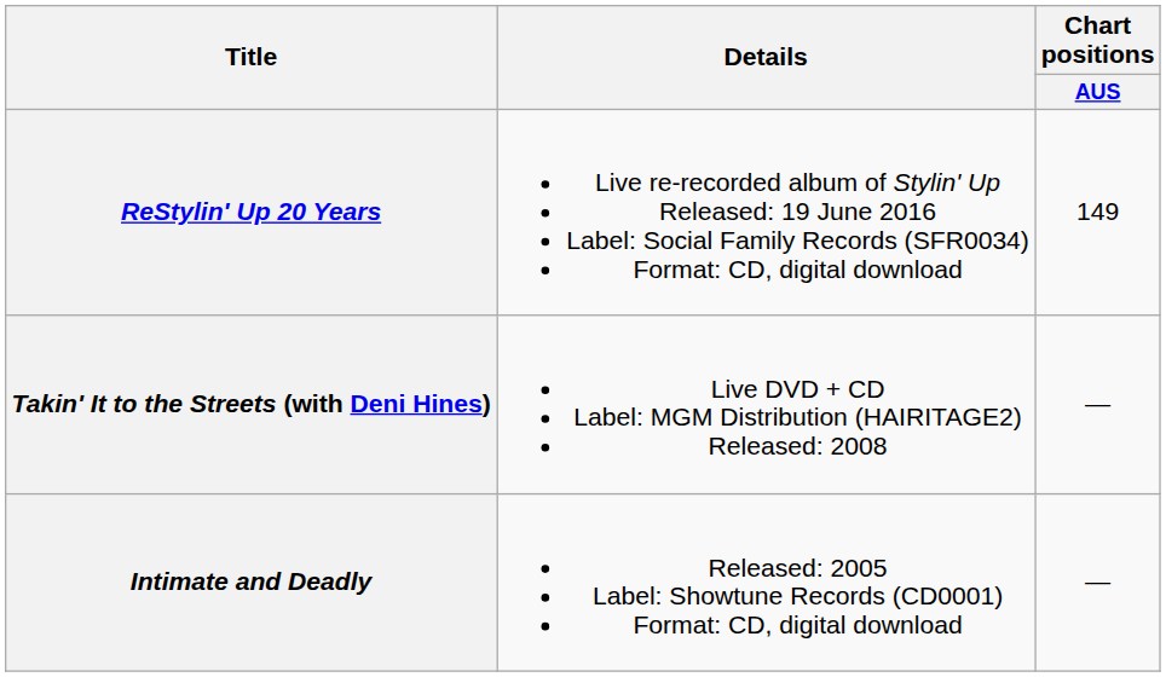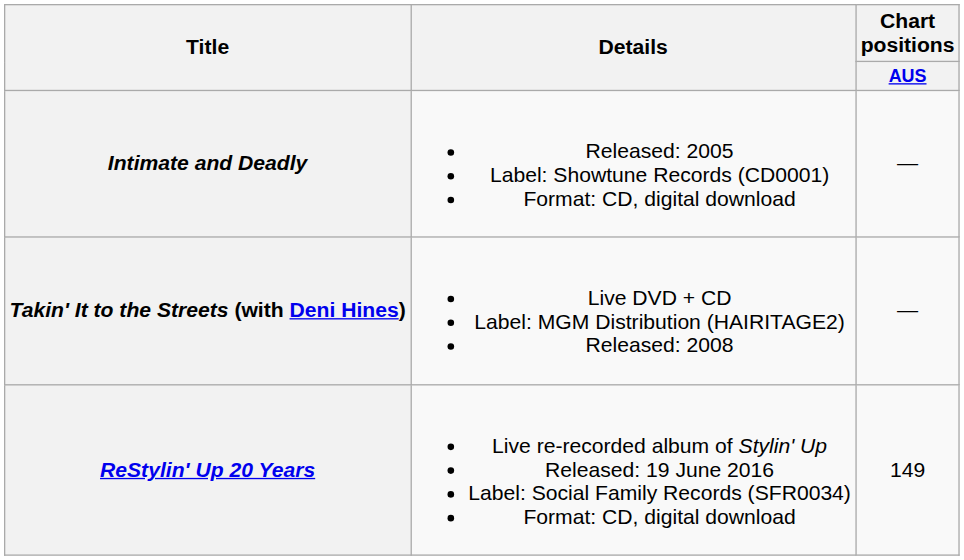 <table class="wikitable plainrowheaders" style="text-align:center;" border="1">
 <tr>
 <th scope="col" rowspan="2">Title</th>
 <th scope="col" rowspan="2">Details</th>
 <th scope="col">Chart positions</th>
 </tr>
 <tr>
 <th scope="col" style="width:3em;font-size:85%"><a href='#'>AUS</a><br></th>
 </tr>
 <tr>
-<th scope="row"><em><a href='#'>ReStylin' Up 20 Years</a></em></th>
-<td><br><ul><li>Live re-recorded album of <em>Stylin' Up</em></li><li>Released: 19 June 2016</li><li>Label: Social Family Records (SFR0034)</li><li>Format: CD, digital download</li></ul></td>
-<td>149</td>
+<th scope="row"><em>Intimate and Deadly</em></th>
+<td><br><ul><li>Released: 2005</li><li>Label: Showtune Records (CD0001)</li><li>Format: CD, digital download</li></ul></td>
+<td>—</td>
 </tr>
 <tr>
 <th scope="row"><em>Takin' It to the Streets</em> (with <a href='#'>Deni Hines</a>)</th>
 <td><br><ul><li>Live DVD + CD</li><li>Label: MGM Distribution (HAIRITAGE2)</li><li>Released: 2008</li></ul></td>
 <td>—</td>
 </tr>
 <tr>
-<th scope="row"><em>Intimate and Deadly</em></th>
-<td><br><ul><li>Released: 2005</li><li>Label: Showtune Records (CD0001)</li><li>Format: CD, digital download</li></ul></td>
-<td>—</td>
+<th scope="row"><em><a href='#'>ReStylin' Up 20 Years</a></em></th>
+<td><br><ul><li>Live re-recorded album of <em>Stylin' Up</em></li><li>Released: 19 June 2016</li><li>Label: Social Family Records (SFR0034)</li><li>Format: CD, digital download</li></ul></td>
+<td>149</td>
 </tr>
 </table>
